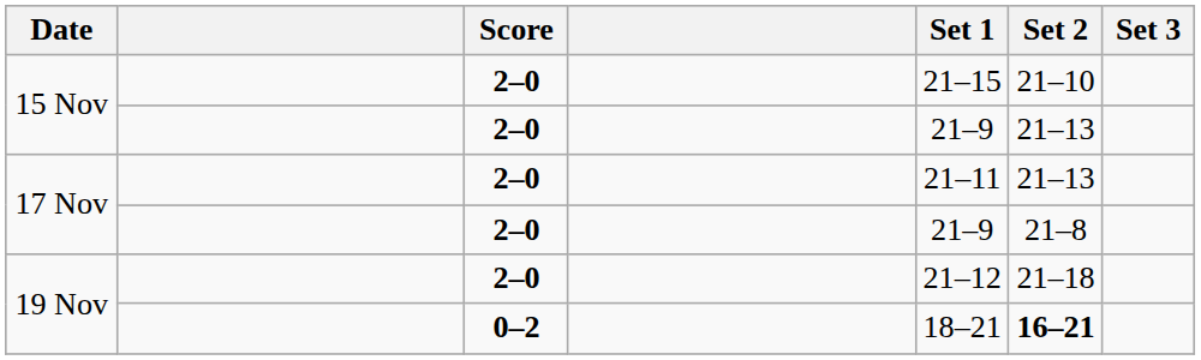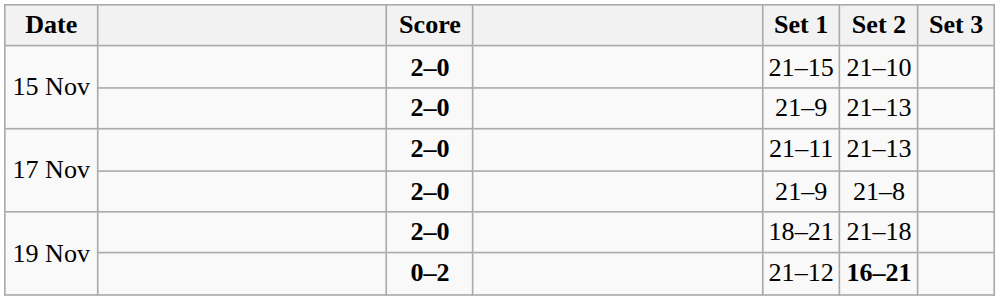 <table class="wikitable" style="text-align: center;">
 <tr>
 <th width="60">Date</th>
 <th align="right" width="270"></th>
 <th width="50">Score</th>
 <th align="left" width="270"></th>
 <th width="50">Set 1</th>
 <th width="50">Set 2</th>
 <th width="50">Set 3</th>
 </tr>
 <tr>
 <td rowspan=2>15 Nov</td>
 <td align=left><strong></strong></td>
 <td align=center><strong>2–0</strong></td>
 <td align=left></td>
 <td>21–15</td>
 <td>21–10</td>
 <td></td>
 </tr>
 <tr>
 <td align=left><strong></strong></td>
 <td align=center><strong>2–0</strong></td>
 <td align=left></td>
 <td>21–9</td>
 <td>21–13</td>
 <td></td>
 </tr>
 <tr>
 <td rowspan=2>17 Nov</td>
 <td align=left><strong></strong></td>
 <td align=center><strong>2–0</strong></td>
 <td align=left></td>
 <td>21–11</td>
 <td>21–13</td>
 <td></td>
 </tr>
 <tr>
 <td align=left><strong></strong></td>
 <td align=center><strong>2–0</strong></td>
 <td align=left></td>
 <td>21–9</td>
 <td>21–8</td>
 <td></td>
 </tr>
 <tr>
 <td rowspan=2>19 Nov</td>
 <td align=left><strong></strong></td>
 <td align=center><strong>2–0</strong></td>
 <td align=left></td>
-<td>21–12</td>
+<td>18–21</td>
 <td>21–18</td>
 <td></td>
 </tr>
 <tr>
 <td align=left></td>
 <td align=center><strong>0–2</strong></td>
 <td align=left><strong></strong></td>
-<td>18–21</td>
+<td>21–12</td>
 <td><strong>16–21</strong></td>
 <td></td>
 </tr>
 </table>
